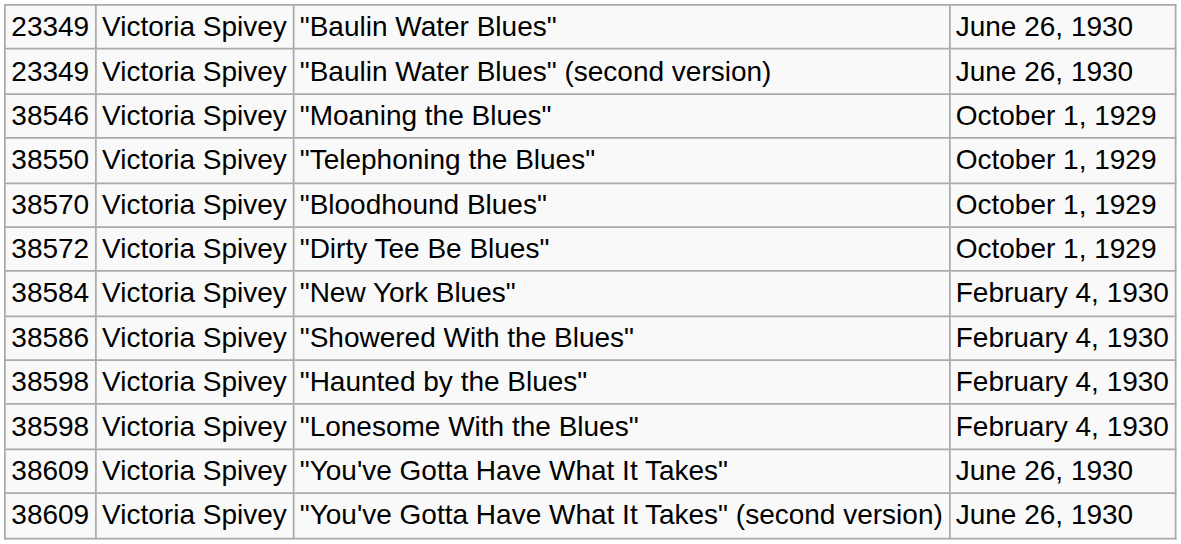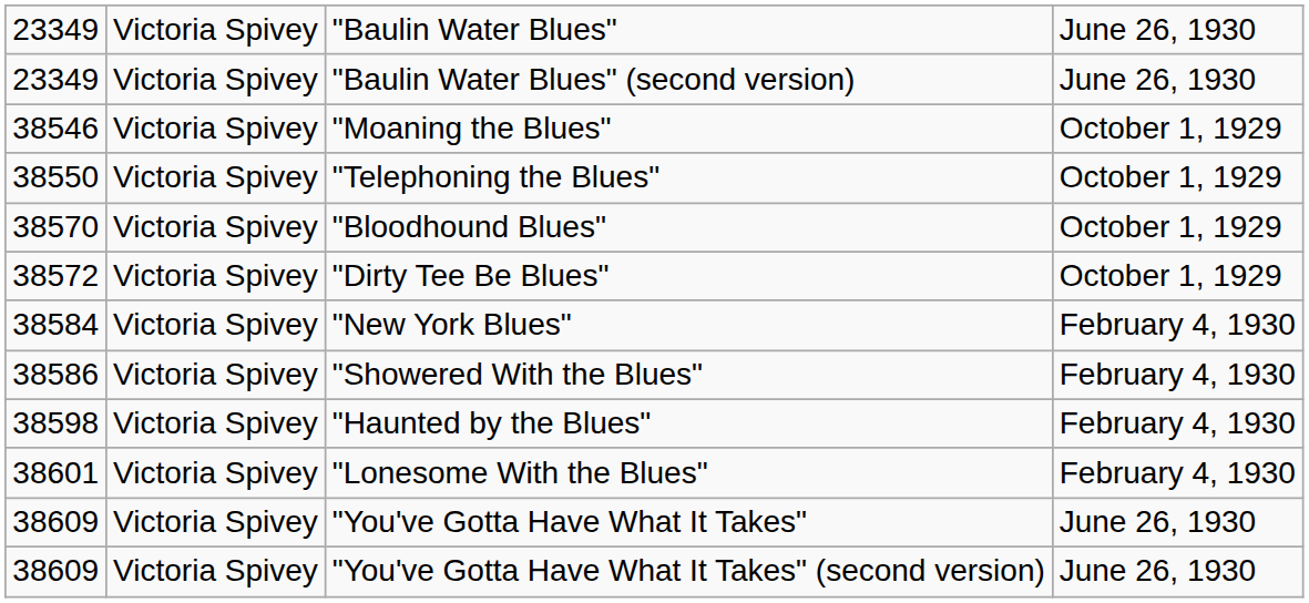 <table class="wikitable">
 <tr>
 <td>23349</td>
 <td>Victoria Spivey</td>
 <td>"Baulin Water Blues"</td>
 <td>June 26, 1930</td>
 </tr>
 <tr>
 <td>23349</td>
 <td>Victoria Spivey</td>
 <td>"Baulin Water Blues" (second version)</td>
 <td>June 26, 1930</td>
 </tr>
 <tr>
 <td>38546</td>
 <td>Victoria Spivey</td>
 <td>"Moaning the Blues"</td>
 <td>October 1, 1929</td>
 </tr>
 <tr>
 <td>38550</td>
 <td>Victoria Spivey</td>
 <td>"Telephoning the Blues"</td>
 <td>October 1, 1929</td>
 </tr>
 <tr>
 <td>38570</td>
 <td>Victoria Spivey</td>
 <td>"Bloodhound Blues"</td>
 <td>October 1, 1929</td>
 </tr>
 <tr>
 <td>38572</td>
 <td>Victoria Spivey</td>
 <td>"Dirty Tee Be Blues"</td>
 <td>October 1, 1929</td>
 </tr>
 <tr>
 <td>38584</td>
 <td>Victoria Spivey</td>
 <td>"New York Blues"</td>
 <td>February 4, 1930</td>
 </tr>
 <tr>
 <td>38586</td>
 <td>Victoria Spivey</td>
 <td>"Showered With the Blues"</td>
 <td>February 4, 1930</td>
 </tr>
 <tr>
 <td>38598</td>
 <td>Victoria Spivey</td>
 <td>"Haunted by the Blues"</td>
 <td>February 4, 1930</td>
 </tr>
 <tr>
-<td>38598</td>
+<td>38601</td>
 <td>Victoria Spivey</td>
 <td>"Lonesome With the Blues"</td>
 <td>February 4, 1930</td>
 </tr>
 <tr>
 <td>38609</td>
 <td>Victoria Spivey</td>
 <td>"You've Gotta Have What It Takes"</td>
 <td>June 26, 1930</td>
 </tr>
 <tr>
 <td>38609</td>
 <td>Victoria Spivey</td>
 <td>"You've Gotta Have What It Takes" (second version)</td>
 <td>June 26, 1930</td>
 </tr>
 </table>
